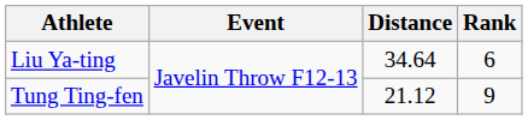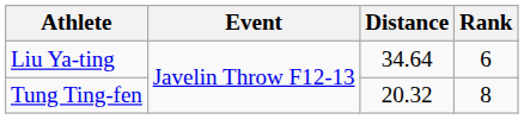 <table class="wikitable">
 <tr>
 <th>Athlete</th>
 <th>Event</th>
 <th>Distance</th>
 <th>Rank</th>
 </tr>
 <tr align=center>
 <td align=left><a href='#'>Liu Ya-ting</a></td>
 <td align=left rowspan="2"><a href='#'>Javelin Throw F12-13</a></td>
 <td>34.64 </td>
 <td>6</td>
 </tr>
 <tr align=center>
 <td align=left><a href='#'>Tung Ting-fen</a></td>
-<td>21.12 </td>
-<td>9</td>
+<td>20.32 </td>
+<td>8</td>
 </tr>
 </table>
